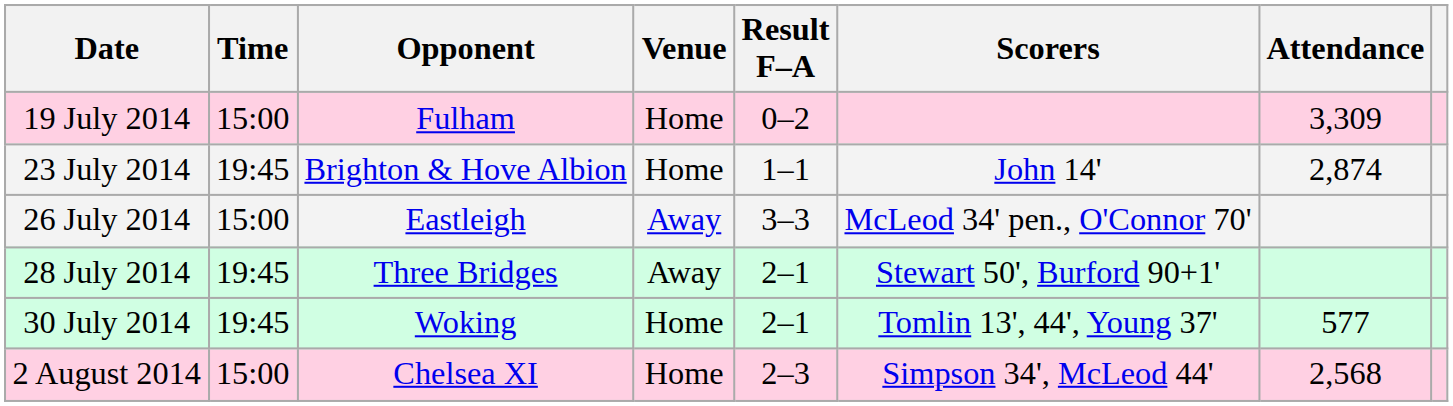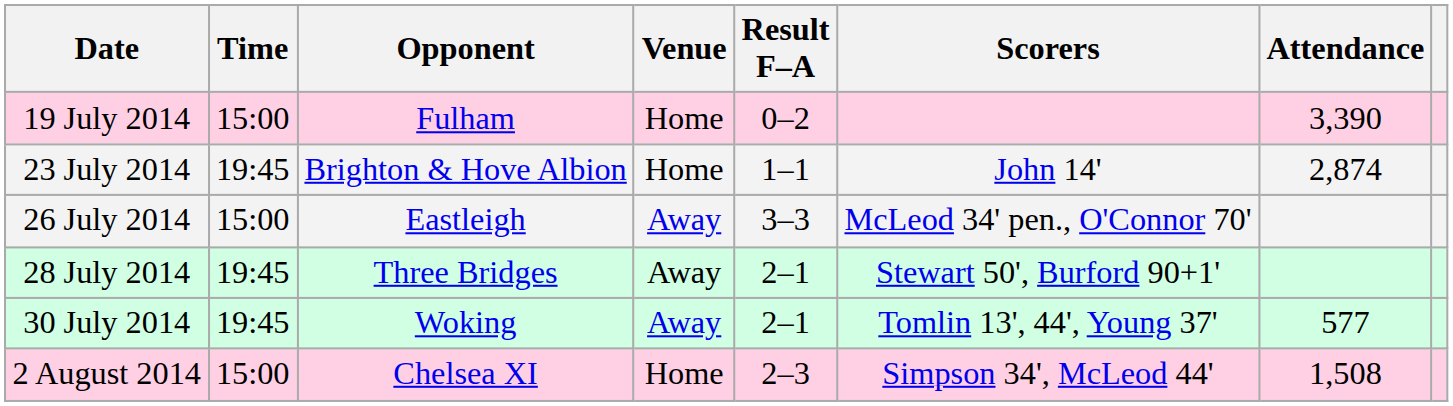 <table class="wikitable sortable" style="text-align:center">
 <tr>
 <th>Date</th>
 <th>Time</th>
 <th>Opponent</th>
 <th>Venue</th>
 <th>Result<br>F–A</th>
 <th class="unsortable">Scorers</th>
 <th>Attendance</th>
 <th class="unsortable"></th>
 </tr>
 <tr bgcolor="#ffd0e3">
 <td>19 July 2014</td>
 <td>15:00</td>
 <td><a href='#'>Fulham</a></td>
 <td>Home</td>
 <td>0–2</td>
 <td></td>
-<td>3,309</td>
+<td>3,390</td>
 <td></td>
 </tr>
 <tr bgcolor="#f3f3f3">
 <td>23 July 2014</td>
 <td>19:45</td>
 <td><a href='#'>Brighton & Hove Albion</a></td>
 <td>Home</td>
 <td>1–1</td>
 <td><a href='#'>John</a> 14'</td>
 <td>2,874</td>
 <td></td>
 </tr>
 <tr bgcolor="#f3f3f3">
 <td>26 July 2014</td>
 <td>15:00</td>
 <td><a href='#'>Eastleigh</a></td>
 <td><a href='#'>Away</a></td>
 <td>3–3</td>
 <td><a href='#'>McLeod</a> 34' pen., <a href='#'>O'Connor</a> 70'</td>
 <td></td>
 <td></td>
 </tr>
 <tr bgcolor="#d0ffe3">
 <td>28 July 2014</td>
 <td>19:45</td>
 <td><a href='#'>Three Bridges</a></td>
 <td>Away</td>
 <td>2–1</td>
 <td><a href='#'>Stewart</a> 50', <a href='#'>Burford</a> 90+1'</td>
 <td></td>
 <td></td>
 </tr>
 <tr bgcolor="#d0ffe3">
 <td>30 July 2014</td>
 <td>19:45</td>
 <td><a href='#'>Woking</a></td>
-<td>Home</td>
+<td><a href='#'>Away</a></td>
 <td>2–1</td>
 <td><a href='#'>Tomlin</a> 13', 44', <a href='#'>Young</a> 37'</td>
 <td>577</td>
 <td></td>
 </tr>
 <tr bgcolor="#ffd0e3">
 <td>2 August 2014</td>
 <td>15:00</td>
 <td><a href='#'>Chelsea XI</a></td>
 <td>Home</td>
 <td>2–3</td>
 <td><a href='#'>Simpson</a> 34', <a href='#'>McLeod</a> 44'</td>
-<td>2,568</td>
+<td>1,508</td>
 <td></td>
 </tr>
 </table>
